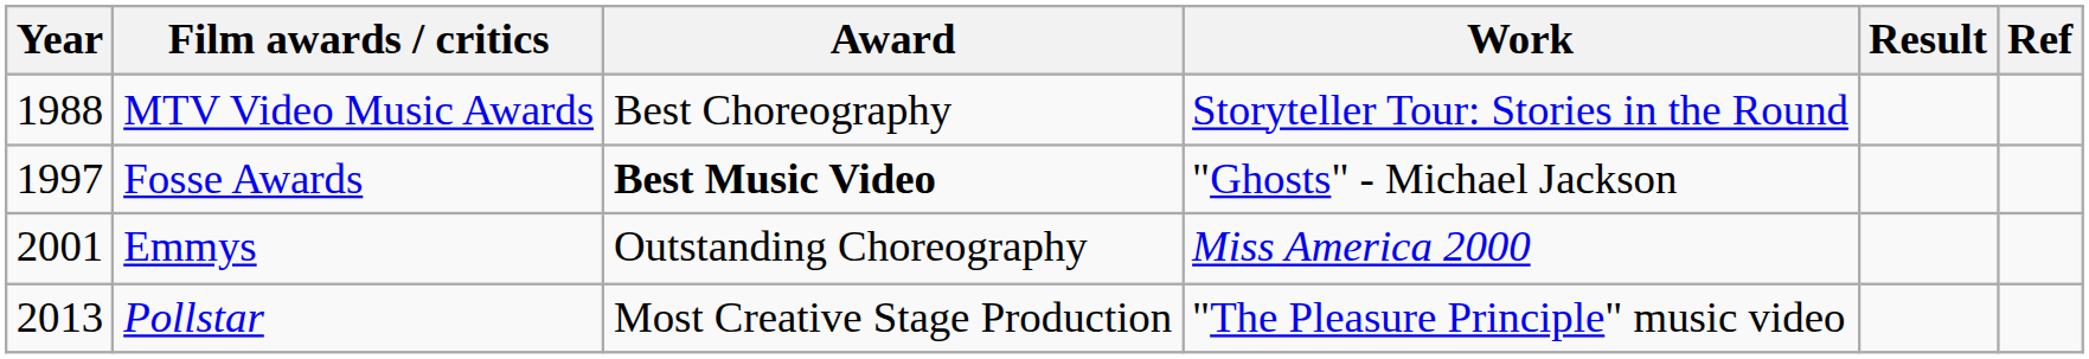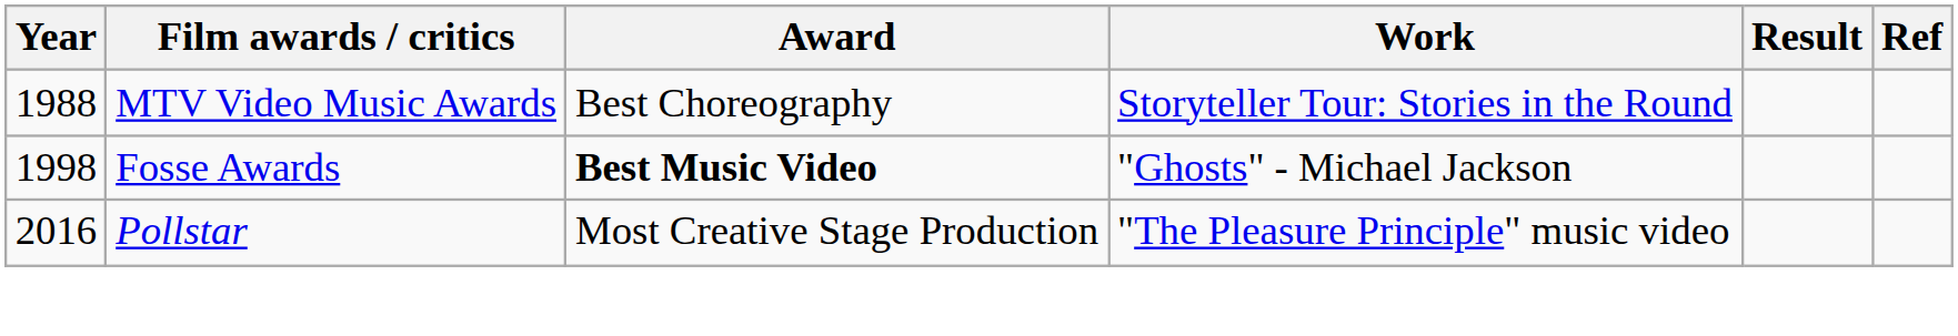 <table class="wikitable sortable">
 <tr>
 <th>Year</th>
 <th>Film awards / critics</th>
 <th>Award</th>
 <th>Work</th>
 <th>Result</th>
 <th>Ref</th>
 </tr>
 <tr>
 <td>1988</td>
 <td><a href='#'>MTV Video Music Awards</a></td>
 <td>Best Choreography</td>
 <td><a href='#'>Storyteller Tour: Stories in the Round</a></td>
 <td></td>
 <td></td>
 </tr>
 <tr>
-<td>1997</td>
+<td>1998</td>
 <td><a href='#'>Fosse Awards</a></td>
 <td><strong>Best Music Video</strong></td>
 <td>"<a href='#'>Ghosts</a>" - Michael Jackson</td>
 <td></td>
 <td></td>
 </tr>
 <tr>
-<td>2001</td>
-<td><a href='#'>Emmys</a></td>
-<td>Outstanding Choreography</td>
-<td><em><a href='#'>Miss America 2000</a></em></td>
-<td></td>
-<td></td>
-</tr>
-<tr>
-<td>2013</td>
+<td>2016</td>
 <td><em><a href='#'>Pollstar</a></em></td>
 <td>Most Creative Stage Production</td>
 <td>"<a href='#'>The Pleasure Principle</a>" music video</td>
 <td></td>
 <td></td>
 </tr>
 </table>
